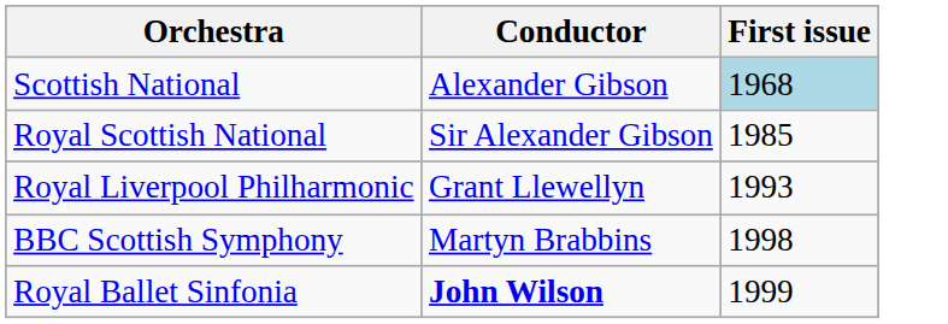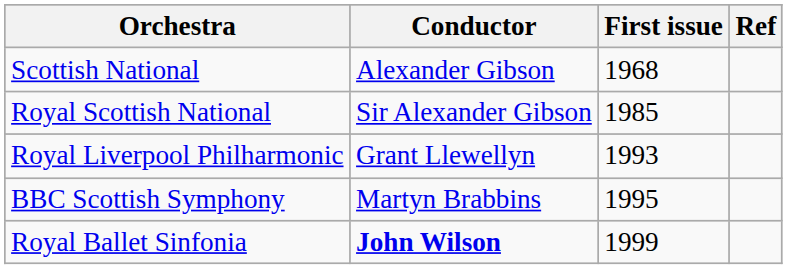 <table class="wikitable plainrowheaders" style="text-align: left; margin-right: 0;">
 <tr>
 <th scope="col">Orchestra</th>
 <th scope="col">Conductor</th>
 <th scope="col">First issue</th>
+<th scope="col">Ref</th>
 </tr>
 <tr>
 <td><a href='#'>Scottish National</a></td>
 <td><a href='#'>Alexander Gibson</a></td>
-<td style="background: lightblue;">1968</td>
+<td>1968</td>
+<td></td>
 </tr>
 <tr>
 <td><a href='#'>Royal Scottish National</a></td>
 <td><a href='#'>Sir Alexander Gibson</a></td>
 <td>1985</td>
+<td></td>
 </tr>
 <tr>
 <td><a href='#'>Royal Liverpool Philharmonic</a></td>
 <td><a href='#'>Grant Llewellyn</a></td>
 <td>1993</td>
+<td></td>
 </tr>
 <tr>
 <td><a href='#'> BBC Scottish Symphony</a></td>
 <td><a href='#'>Martyn Brabbins</a></td>
-<td>1998</td>
+<td>1995</td>
+<td></td>
 </tr>
 <tr>
 <td><a href='#'>Royal Ballet Sinfonia</a></td>
 <td><strong><a href='#'>John Wilson</a></strong></td>
 <td>1999</td>
+<td></td>
 </tr>
 </table>
